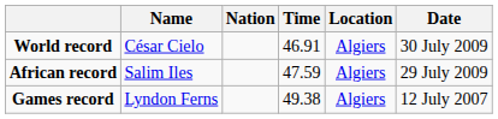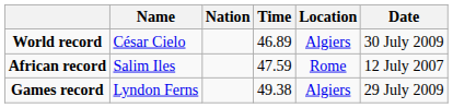 <table class=wikitable style=text-align:center>
 <tr>
 <th></th>
 <th>Name</th>
 <th>Nation</th>
 <th>Time</th>
 <th>Location</th>
 <th>Date</th>
 </tr>
 <tr>
 <td><strong>World record</strong></td>
 <td align=left><a href='#'>César Cielo</a></td>
 <td align=left></td>
-<td align=left>46.91</td>
+<td align=left>46.89</td>
 <td><a href='#'>Algiers</a></td>
 <td>30 July 2009</td>
 </tr>
 <tr>
 <td><strong>African record</strong></td>
 <td align=left><a href='#'>Salim Iles</a></td>
 <td align=left></td>
 <td align=left>47.59</td>
-<td><a href='#'>Algiers</a></td>
-<td>29 July 2009</td>
+<td><a href='#'>Rome</a></td>
+<td>12 July 2007</td>
 </tr>
 <tr>
 <td><strong>Games record</strong></td>
 <td align=left><a href='#'>Lyndon Ferns</a></td>
 <td align=left></td>
 <td align=left>49.38</td>
 <td><a href='#'>Algiers</a></td>
-<td>12 July 2007</td>
+<td>29 July 2009</td>
 </tr>
 </table>
